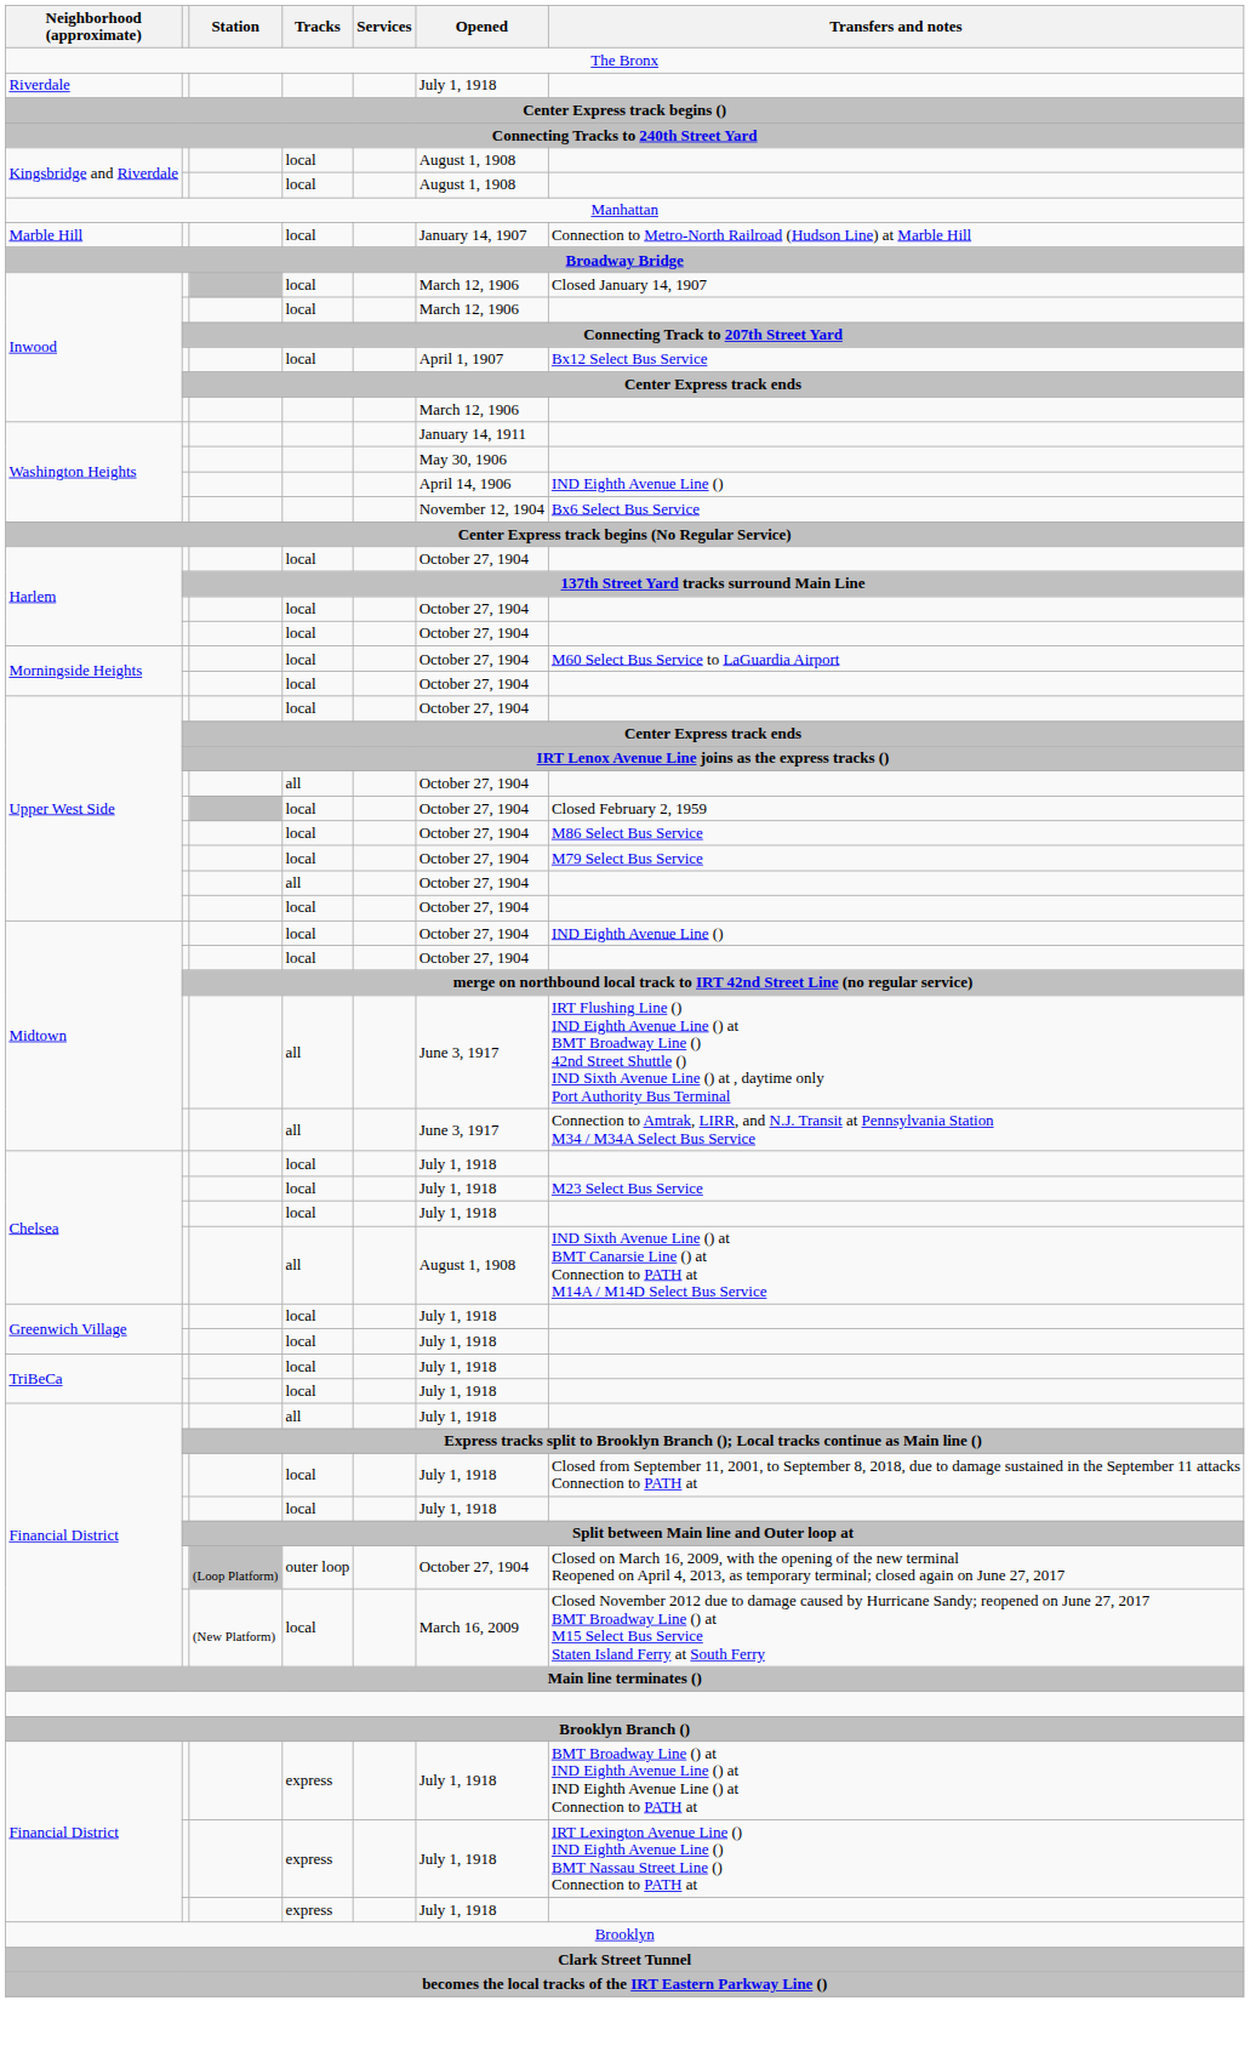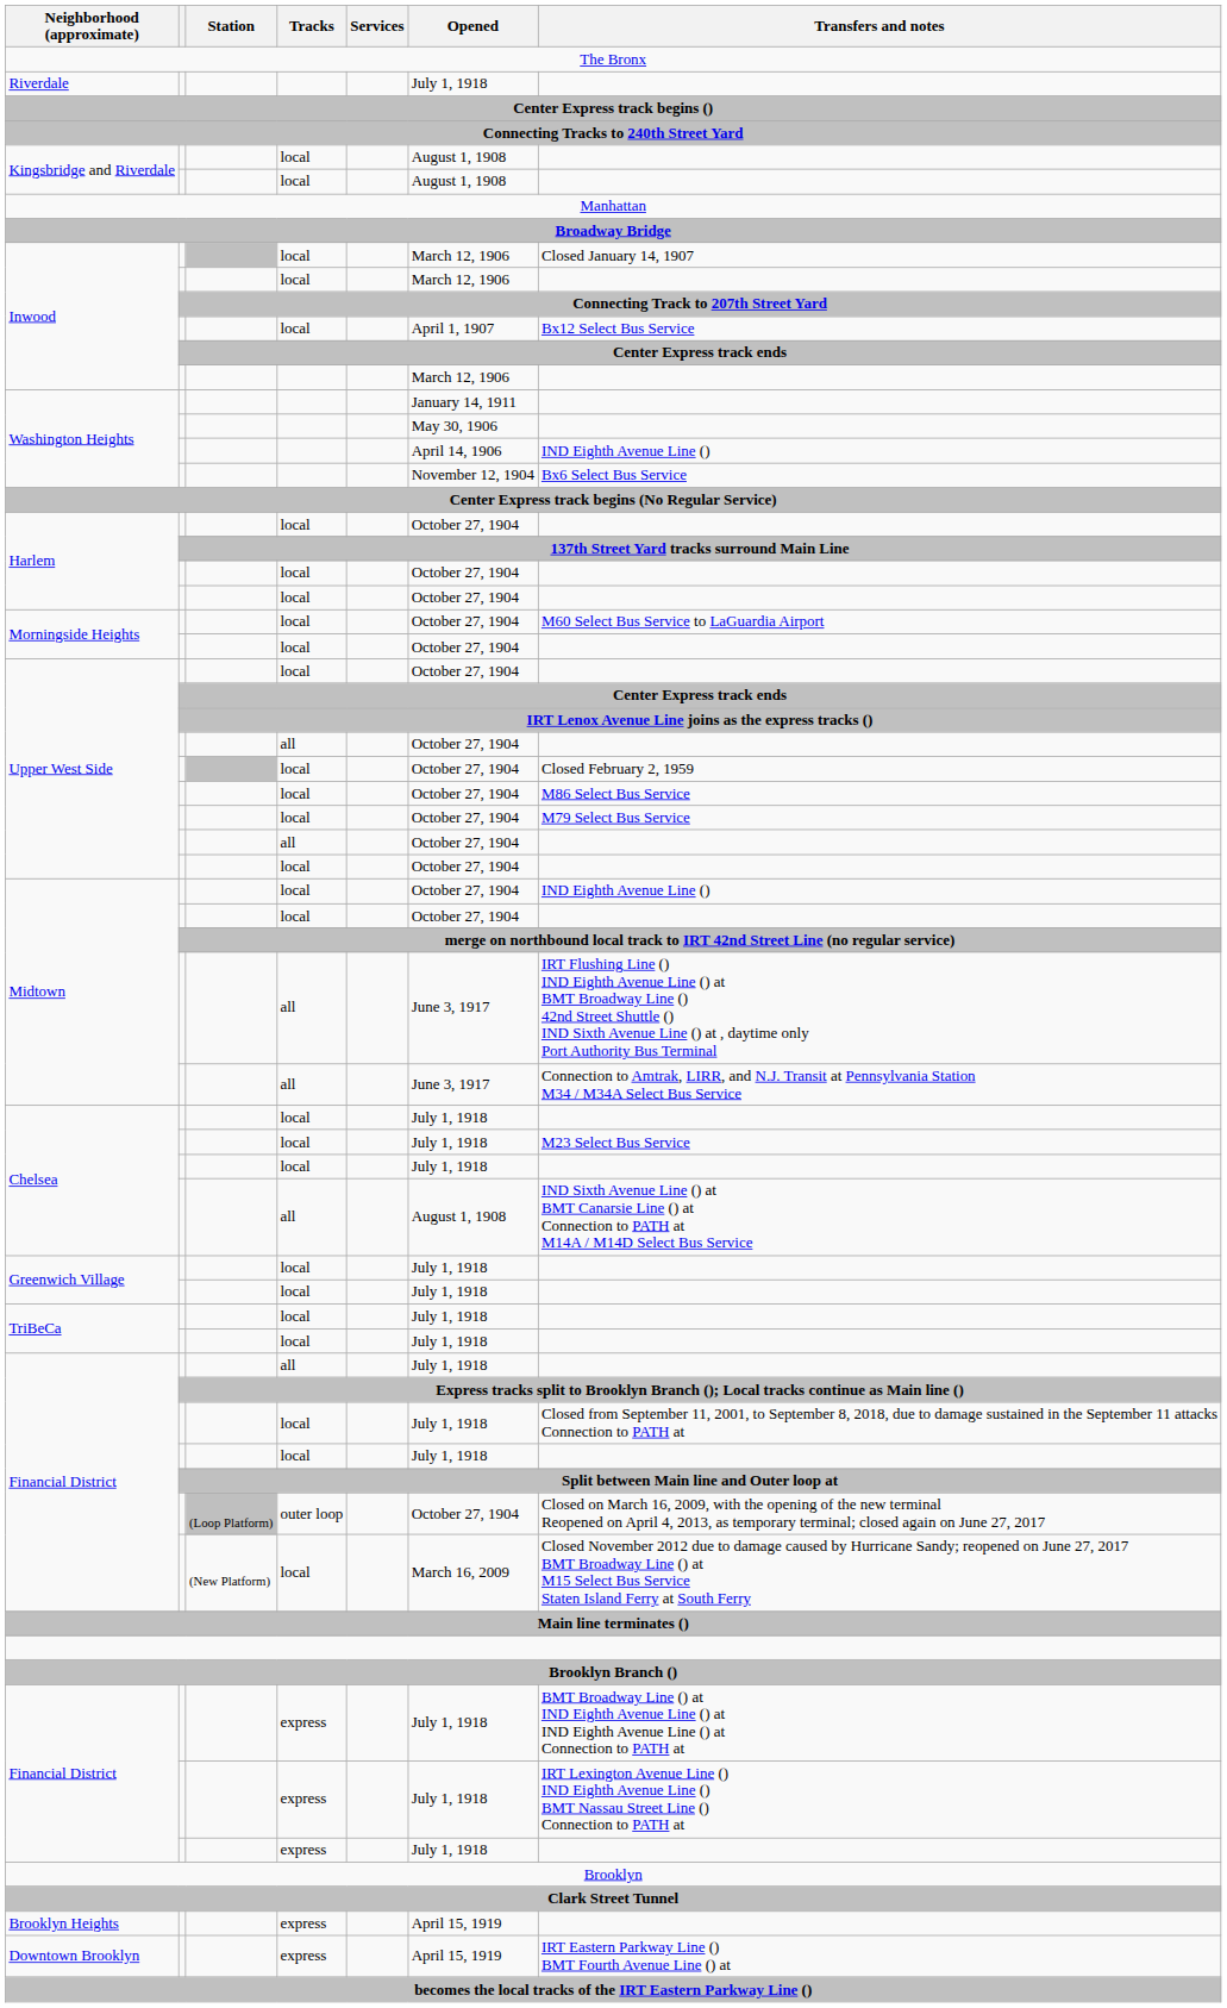 <table class="wikitable">
 <tr>
 <th>Neighborhood<br>(approximate)</th>
 <th></th>
 <th>Station</th>
 <th>Tracks</th>
 <th>Services</th>
 <th>Opened</th>
 <th>Transfers and notes</th>
 </tr>
 <tr>
 <td align=center colspan=7><a href='#'>The Bronx</a></td>
 </tr>
 <tr>
 <td><a href='#'>Riverdale</a></td>
 <td></td>
 <td></td>
 <td></td>
 <td></td>
 <td>July 1, 1918</td>
 <td></td>
 </tr>
 <tr>
 <th colspan="7" style="background:silver;">Center Express track begins ()</th>
 </tr>
 <tr>
 <th colspan="7" style="background:silver;">Connecting Tracks to <a href='#'>240th Street Yard</a></th>
 </tr>
 <tr>
 <td rowspan="2"><a href='#'>Kingsbridge</a> and <a href='#'>Riverdale</a></td>
 <td></td>
 <td></td>
 <td>local</td>
 <td></td>
 <td>August 1, 1908</td>
 <td></td>
 </tr>
 <tr>
 <td align=center></td>
 <td></td>
 <td>local</td>
 <td></td>
 <td>August 1, 1908</td>
 <td></td>
 </tr>
 <tr>
 <td align=center colspan=7><a href='#'>Manhattan</a></td>
-</tr>
-<tr>
-<td><a href='#'>Marble Hill</a></td>
-<td></td>
-<td></td>
-<td>local</td>
-<td></td>
-<td>January 14, 1907</td>
-<td>Connection to <a href='#'>Metro-North Railroad</a> (<a href='#'>Hudson Line</a>) at <a href='#'>Marble Hill</a></td>
 </tr>
 <tr>
 <th colspan="7" style="background:silver;"><a href='#'>Broadway Bridge</a></th>
 </tr>
 <tr>
 <td rowspan=6><a href='#'>Inwood</a></td>
 <td></td>
 <td bgcolor=bfbfbf></td>
 <td>local</td>
 <td></td>
 <td>March 12, 1906</td>
 <td>Closed January 14, 1907</td>
 </tr>
 <tr>
 <td></td>
 <td></td>
 <td>local</td>
 <td></td>
 <td>March 12, 1906</td>
 <td></td>
 </tr>
 <tr>
 <th colspan="6" style="background:silver;">Connecting Track to <a href='#'>207th Street Yard</a></th>
 </tr>
 <tr>
 <td></td>
 <td></td>
 <td>local</td>
 <td></td>
 <td>April 1, 1907</td>
 <td><a href='#'>Bx12 Select Bus Service</a></td>
 </tr>
 <tr>
 <th colspan="6" style="background:silver;">Center Express track ends</th>
 </tr>
 <tr>
 <td align=center></td>
 <td></td>
 <td></td>
 <td></td>
 <td>March 12, 1906</td>
 <td></td>
 </tr>
 <tr>
 <td rowspan=4><a href='#'>Washington Heights</a></td>
 <td align=center></td>
 <td></td>
 <td></td>
 <td></td>
 <td>January 14, 1911</td>
 <td></td>
 </tr>
 <tr>
 <td align=center></td>
 <td></td>
 <td></td>
 <td></td>
 <td>May 30, 1906</td>
 <td></td>
 </tr>
 <tr>
 <td align=center></td>
 <td></td>
 <td></td>
 <td></td>
 <td>April 14, 1906</td>
 <td><a href='#'>IND Eighth Avenue Line</a> ()</td>
 </tr>
 <tr>
 <td></td>
 <td></td>
 <td></td>
 <td></td>
 <td>November 12, 1904</td>
 <td><a href='#'>Bx6 Select Bus Service</a></td>
 </tr>
 <tr>
 <th colspan="7" style="background:silver;">Center Express track begins (No Regular Service)</th>
 </tr>
 <tr>
 <td rowspan=4><a href='#'>Harlem</a></td>
 <td></td>
 <td></td>
 <td>local</td>
 <td></td>
 <td>October 27, 1904</td>
 <td></td>
 </tr>
 <tr>
 <th colspan="6" style="background:silver;"><a href='#'>137th Street Yard</a> tracks surround Main Line</th>
 </tr>
 <tr>
 <td></td>
 <td></td>
 <td>local</td>
 <td></td>
 <td>October 27, 1904</td>
 <td></td>
 </tr>
 <tr>
 <td></td>
 <td></td>
 <td>local</td>
 <td></td>
 <td>October 27, 1904</td>
 <td></td>
 </tr>
 <tr>
 <td rowspan=2><a href='#'>Morningside Heights</a></td>
 <td></td>
 <td></td>
 <td>local</td>
 <td></td>
 <td>October 27, 1904</td>
 <td><a href='#'>M60 Select Bus Service</a> to <a href='#'>LaGuardia Airport</a></td>
 </tr>
 <tr>
 <td></td>
 <td nowrap></td>
 <td>local</td>
 <td></td>
 <td>October 27, 1904</td>
 <td></td>
 </tr>
 <tr>
 <td rowspan=9><a href='#'>Upper West Side</a></td>
 <td></td>
 <td></td>
 <td>local</td>
 <td></td>
 <td>October 27, 1904</td>
 <td></td>
 </tr>
 <tr>
 <th colspan="6" style="background:silver;">Center Express track ends</th>
 </tr>
 <tr>
 <th colspan="6" style="background:silver;"><a href='#'>IRT Lenox Avenue Line</a> joins as the express tracks ()</th>
 </tr>
 <tr>
 <td align=center></td>
 <td></td>
 <td>all</td>
 <td></td>
 <td>October 27, 1904</td>
 <td></td>
 </tr>
 <tr>
 <td></td>
 <td bgcolor=bfbfbf></td>
 <td>local</td>
 <td></td>
 <td>October 27, 1904</td>
 <td>Closed February 2, 1959</td>
 </tr>
 <tr>
 <td></td>
 <td></td>
 <td>local</td>
 <td></td>
 <td>October 27, 1904</td>
 <td><a href='#'>M86 Select Bus Service</a></td>
 </tr>
 <tr>
 <td></td>
 <td></td>
 <td>local</td>
 <td></td>
 <td>October 27, 1904</td>
 <td><a href='#'>M79 Select Bus Service</a></td>
 </tr>
 <tr>
 <td align=center></td>
 <td></td>
 <td>all</td>
 <td></td>
 <td>October 27, 1904</td>
 <td></td>
 </tr>
 <tr>
 <td align=center></td>
 <td></td>
 <td>local</td>
 <td></td>
 <td>October 27, 1904</td>
 <td></td>
 </tr>
 <tr>
 <td rowspan=5><a href='#'>Midtown</a></td>
 <td align=center></td>
 <td></td>
 <td>local</td>
 <td></td>
 <td>October 27, 1904</td>
 <td><a href='#'>IND Eighth Avenue Line</a> ()</td>
 </tr>
 <tr>
 <td></td>
 <td></td>
 <td>local</td>
 <td></td>
 <td>October 27, 1904</td>
 <td></td>
 </tr>
 <tr>
 <th colspan="6" style="background:silver;">merge on northbound local track to <a href='#'>IRT 42nd Street Line</a> (no regular service)</th>
 </tr>
 <tr>
 <td align=center></td>
 <td></td>
 <td>all</td>
 <td></td>
 <td>June 3, 1917</td>
 <td><a href='#'>IRT Flushing Line</a> ()<br><a href='#'>IND Eighth Avenue Line</a> () at <br><a href='#'>BMT Broadway Line</a> ()<br><a href='#'>42nd Street Shuttle</a> ()<br><a href='#'>IND Sixth Avenue Line</a> () at , daytime only<br><a href='#'>Port Authority Bus Terminal</a></td>
 </tr>
 <tr>
 <td align=center></td>
 <td></td>
 <td>all</td>
 <td></td>
 <td>June 3, 1917</td>
 <td>Connection to <a href='#'>Amtrak</a>, <a href='#'>LIRR</a>, and <a href='#'>N.J. Transit</a> at <a href='#'>Pennsylvania Station</a><br><a href='#'>M34 / M34A Select Bus Service</a></td>
 </tr>
 <tr>
 <td rowspan=4><a href='#'>Chelsea</a></td>
 <td></td>
 <td></td>
 <td>local</td>
 <td></td>
 <td>July 1, 1918</td>
 <td></td>
 </tr>
 <tr>
 <td></td>
 <td></td>
 <td>local</td>
 <td></td>
 <td>July 1, 1918</td>
 <td><a href='#'>M23 Select Bus Service</a></td>
 </tr>
 <tr>
 <td></td>
 <td></td>
 <td>local</td>
 <td></td>
 <td>July 1, 1918</td>
 <td></td>
 </tr>
 <tr>
 <td></td>
 <td></td>
 <td>all</td>
 <td></td>
 <td>August 1, 1908</td>
 <td><a href='#'>IND Sixth Avenue Line</a> () at <br><a href='#'>BMT Canarsie Line</a> () at <br>Connection to <a href='#'>PATH</a> at <br><a href='#'>M14A / M14D Select Bus Service</a></td>
 </tr>
 <tr>
 <td rowspan=2><a href='#'>Greenwich Village</a></td>
 <td></td>
 <td></td>
 <td>local</td>
 <td></td>
 <td>July 1, 1918</td>
 <td></td>
 </tr>
 <tr>
 <td></td>
 <td></td>
 <td>local</td>
 <td></td>
 <td>July 1, 1918</td>
 <td></td>
 </tr>
 <tr>
 <td rowspan=2><a href='#'>TriBeCa</a></td>
 <td></td>
 <td></td>
 <td>local</td>
 <td></td>
 <td>July 1, 1918</td>
 <td></td>
 </tr>
 <tr>
 <td></td>
 <td></td>
 <td>local</td>
 <td></td>
 <td>July 1, 1918</td>
 <td></td>
 </tr>
 <tr>
 <td rowspan=7><a href='#'>Financial District</a></td>
 <td align=center></td>
 <td></td>
 <td>all</td>
 <td></td>
 <td>July 1, 1918</td>
 <td></td>
 </tr>
 <tr>
 <th colspan="6" style="background:silver;">Express tracks split to Brooklyn Branch (); Local tracks continue as Main line ()</th>
 </tr>
 <tr>
 <td align=center></td>
 <td></td>
 <td>local</td>
 <td></td>
 <td>July 1, 1918</td>
 <td>Closed from September 11, 2001, to September 8, 2018, due to damage sustained in the September 11 attacks<br>Connection to <a href='#'>PATH</a> at </td>
 </tr>
 <tr>
 <td></td>
 <td></td>
 <td>local</td>
 <td></td>
 <td>July 1, 1918</td>
 <td></td>
 </tr>
 <tr>
 <th colspan="6" style="background:silver;">Split between Main line and Outer loop at </th>
 </tr>
 <tr>
 <td></td>
 <td bgcolor=bfbfbf><br><small>(Loop Platform)</small></td>
 <td>outer loop</td>
 <td></td>
 <td>October 27, 1904</td>
 <td>Closed on March 16, 2009, with the opening of the new terminal<br>Reopened on April 4, 2013, as temporary terminal; closed again on June 27, 2017</td>
 </tr>
 <tr>
 <td align=center></td>
 <td><br><small>(New Platform)</small></td>
 <td>local</td>
 <td></td>
 <td>March 16, 2009</td>
 <td>Closed November 2012 due to damage caused by Hurricane Sandy; reopened on June 27, 2017<br><a href='#'>BMT Broadway Line</a> () at <br><a href='#'>M15 Select Bus Service</a><br><a href='#'>Staten Island Ferry</a> at <a href='#'>South Ferry</a></td>
 </tr>
 <tr>
 <th colspan="7" style="background:silver;">Main line terminates ()</th>
 </tr>
 <tr>
 <td colspan=7> </td>
 </tr>
 <tr>
 <th colspan="7" style="background:silver;">Brooklyn Branch ()</th>
 </tr>
 <tr>
 <td rowspan=3><a href='#'>Financial District</a></td>
 <td align=center></td>
 <td></td>
 <td>express</td>
 <td></td>
 <td>July 1, 1918</td>
 <td><a href='#'>BMT Broadway Line</a> () at <br><a href='#'>IND Eighth Avenue Line</a> () at <br>IND Eighth Avenue Line () at <br>Connection to <a href='#'>PATH</a> at </td>
 </tr>
 <tr>
 <td align=center></td>
 <td></td>
 <td>express</td>
 <td></td>
 <td>July 1, 1918</td>
 <td><a href='#'>IRT Lexington Avenue Line</a> ()<br><a href='#'>IND Eighth Avenue Line</a> ()<br><a href='#'>BMT Nassau Street Line</a> ()<br>Connection to <a href='#'>PATH</a> at </td>
 </tr>
 <tr>
 <td></td>
 <td></td>
 <td>express</td>
 <td></td>
 <td>July 1, 1918</td>
 <td></td>
 </tr>
 <tr>
 <td align=center colspan=7><a href='#'>Brooklyn</a></td>
 </tr>
 <tr>
 <th colspan="7" style="background:silver;">Clark Street Tunnel</th>
 </tr>
 <tr>
+<td><a href='#'>Brooklyn Heights</a></td>
+<td align=center></td>
+<td></td>
+<td>express</td>
+<td></td>
+<td>April 15, 1919</td>
+<td></td>
+</tr>
+<tr>
+<td><a href='#'>Downtown Brooklyn</a></td>
+<td align=center></td>
+<td></td>
+<td>express</td>
+<td></td>
+<td>April 15, 1919</td>
+<td><a href='#'>IRT Eastern Parkway Line</a> ()<br><a href='#'>BMT Fourth Avenue Line</a> () at </td>
+</tr>
+<tr>
 <th colspan="7" style="background:silver;">becomes the local tracks of the <a href='#'>IRT Eastern Parkway Line</a> ()</th>
 </tr>
 </table>
